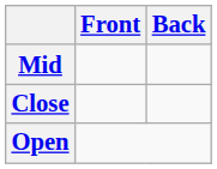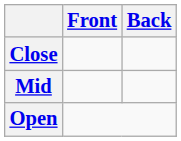 <table class="wikitable" style="text-align:center">
 <tr>
 <th></th>
 <th><a href='#'>Front</a></th>
 <th><a href='#'>Back</a></th>
 </tr>
 <tr>
+<th><a href='#'>Close</a></th>
+<td> </td>
+<td> </td>
+</tr>
+<tr>
 <th><a href='#'>Mid</a></th>
 <td></td>
 <td></td>
-</tr>
-<tr>
-<th><a href='#'>Close</a></th>
-<td> </td>
-<td> </td>
 </tr>
 <tr>
 <th><a href='#'>Open</a></th>
 <td colspan="2"> </td>
 </tr>
 </table>
